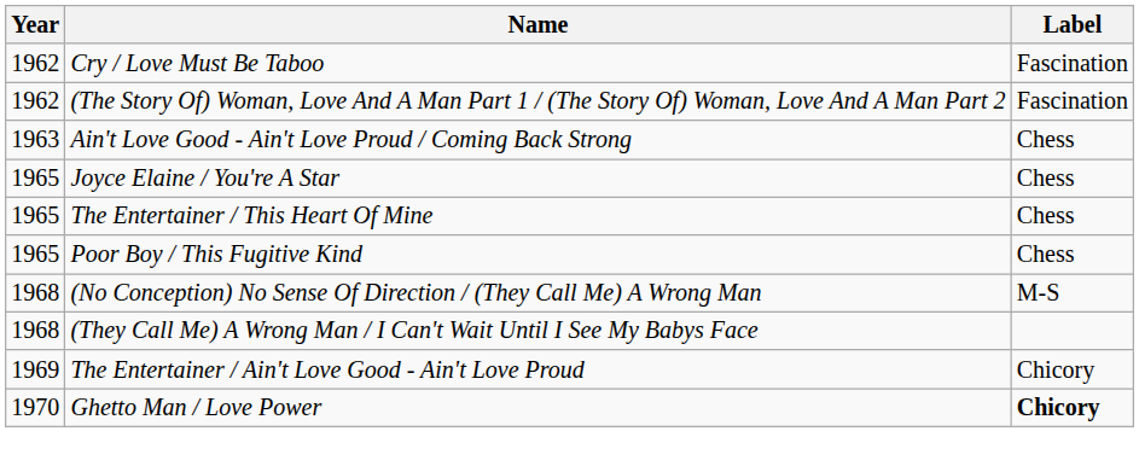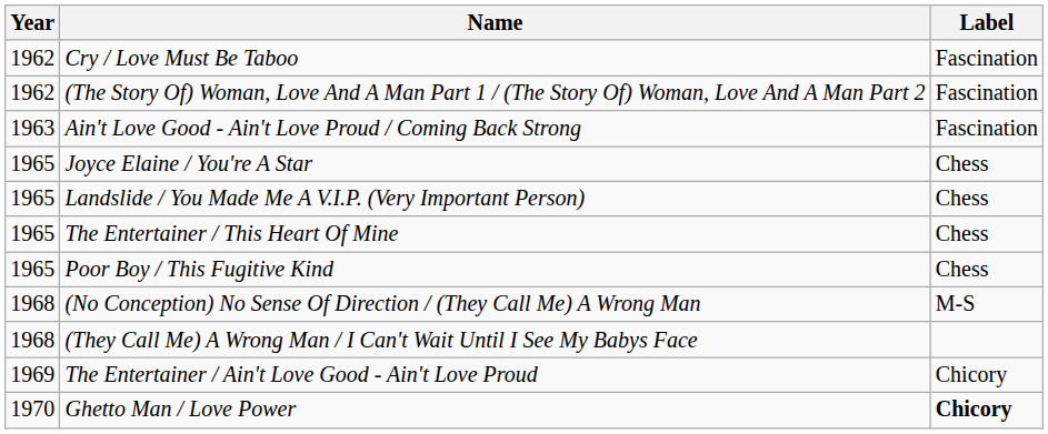 <table class="wikitable">
 <tr>
 <th>Year</th>
 <th>Name</th>
 <th>Label</th>
 </tr>
 <tr>
 <td>1962</td>
 <td><em>Cry / Love Must Be Taboo</em></td>
 <td>Fascination</td>
 </tr>
 <tr>
 <td>1962</td>
 <td><em>(The Story Of) Woman, Love And A Man Part 1 / (The Story Of) Woman, Love And A Man Part 2</em></td>
 <td>Fascination</td>
 </tr>
 <tr>
 <td>1963</td>
 <td><em>Ain't Love Good - Ain't Love Proud / Coming Back Strong</em></td>
+<td>Fascination</td>
+</tr>
+<tr>
+<td>1965</td>
+<td><em>Joyce Elaine / You're A Star</em></td>
 <td>Chess</td>
 </tr>
 <tr>
 <td>1965</td>
-<td><em>Joyce Elaine / You're A Star</em></td>
+<td><em>Landslide / You Made Me A V.I.P. (Very Important Person)</em></td>
 <td>Chess</td>
 </tr>
 <tr>
 <td>1965</td>
 <td><em>The Entertainer / This Heart Of Mine</em></td>
 <td>Chess</td>
 </tr>
 <tr>
 <td>1965</td>
 <td><em>Poor Boy / This Fugitive Kind</em></td>
 <td>Chess</td>
 </tr>
 <tr>
 <td>1968</td>
 <td><em>(No Conception) No Sense Of Direction / (They Call Me) A Wrong Man</em></td>
 <td>M-S</td>
 </tr>
 <tr>
 <td>1968</td>
 <td><em>(They Call Me) A Wrong Man / I Can't Wait Until I See My Babys Face</em></td>
 <td></td>
 </tr>
 <tr>
 <td>1969</td>
 <td><em>The Entertainer / Ain't Love Good - Ain't Love Proud</em></td>
 <td>Chicory</td>
 </tr>
 <tr>
 <td>1970</td>
 <td><em>Ghetto Man / Love Power</em></td>
 <td><strong>Chicory</strong></td>
 </tr>
 </table>
